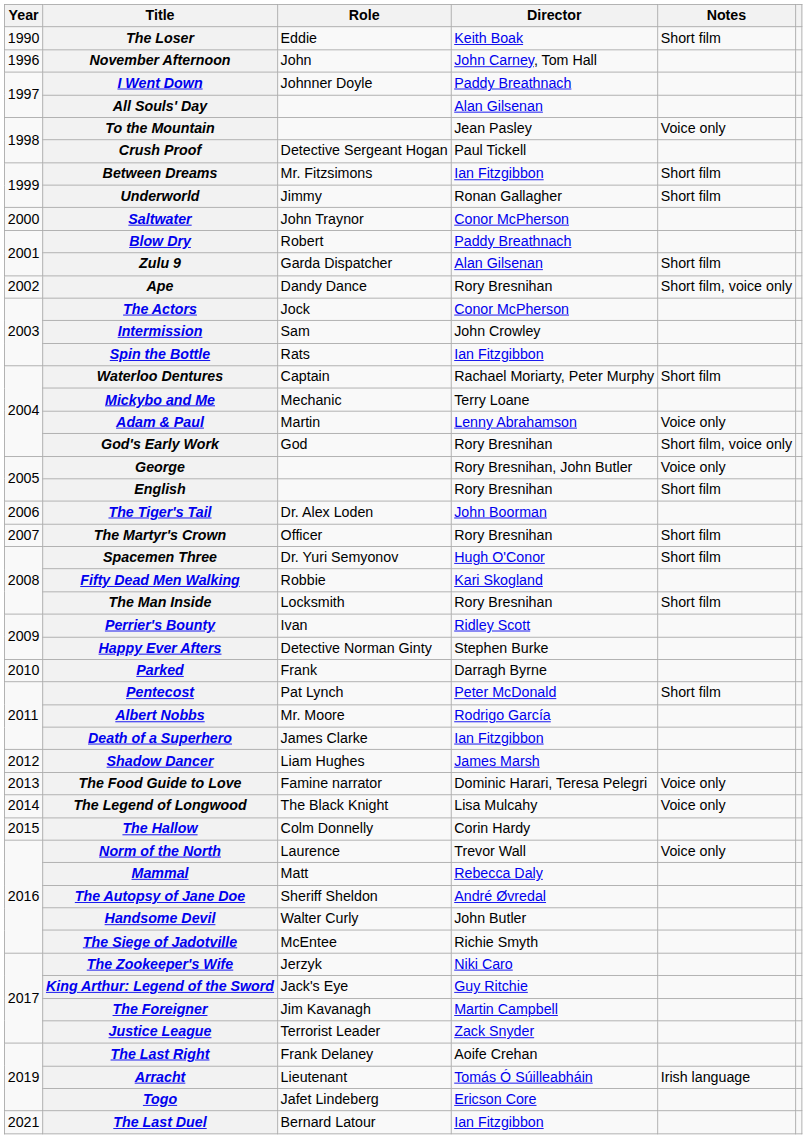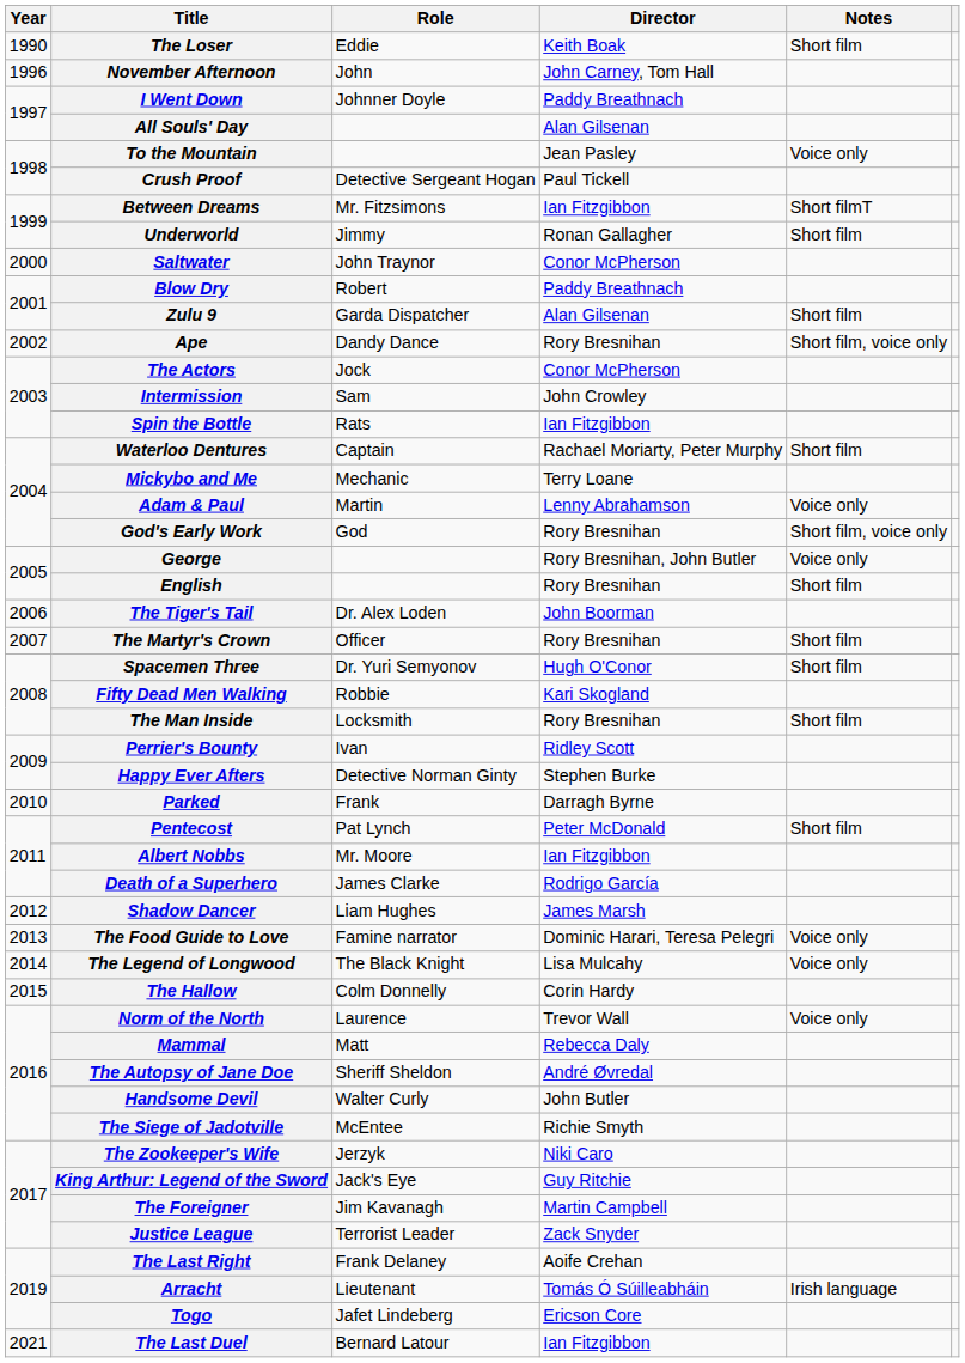 <table class="wikitable plainrowheaders sortable">
 <tr>
 <th scope="col">Year</th>
 <th scope="col">Title</th>
 <th scope="col">Role</th>
 <th scope="col">Director</th>
 <th scope="col" class="unsortable">Notes</th>
 <th scope="col" class="unsortable"></th>
 </tr>
 <tr>
 <td>1990</td>
 <th scope=row><em>The Loser</em></th>
 <td>Eddie</td>
 <td><a href='#'>Keith Boak</a></td>
 <td>Short film</td>
 <td style="text-align:center;"></td>
 </tr>
 <tr>
 <td>1996</td>
 <th scope=row><em>November Afternoon</em></th>
 <td>John</td>
 <td><a href='#'>John Carney</a>, Tom Hall</td>
 <td></td>
 <td style="text-align:center;"></td>
 </tr>
 <tr>
 <td rowspan=2>1997</td>
 <th scope=row><em><a href='#'>I Went Down</a></em></th>
 <td>Johnner Doyle</td>
 <td><a href='#'>Paddy Breathnach</a></td>
 <td></td>
 <td style="text-align:center;"></td>
 </tr>
 <tr>
 <th scope=row><em>All Souls' Day</em></th>
 <td></td>
 <td><a href='#'>Alan Gilsenan</a></td>
 <td></td>
 <td style="text-align:center;"></td>
 </tr>
 <tr>
 <td rowspan=2>1998</td>
 <th scope=row><em>To the Mountain</em></th>
 <td></td>
 <td>Jean Pasley</td>
 <td>Voice only</td>
 <td style="text-align:center;"></td>
 </tr>
 <tr>
 <th scope=row><em>Crush Proof</em></th>
 <td>Detective Sergeant Hogan</td>
 <td>Paul Tickell</td>
 <td></td>
 <td style="text-align:center;"></td>
 </tr>
 <tr>
 <td rowspan=2>1999</td>
 <th scope=row><em>Between Dreams</em></th>
 <td>Mr. Fitzsimons</td>
 <td><a href='#'>Ian Fitzgibbon</a></td>
-<td>Short film</td>
+<td>Short filmT</td>
 <td style="text-align:center;"></td>
 </tr>
 <tr>
 <th scope=row><em>Underworld</em></th>
 <td>Jimmy</td>
 <td>Ronan Gallagher</td>
 <td>Short film</td>
 <td style="text-align:center;"></td>
 </tr>
 <tr>
 <td>2000</td>
 <th scope=row><em><a href='#'>Saltwater</a></em></th>
 <td>John Traynor</td>
 <td><a href='#'>Conor McPherson</a></td>
 <td></td>
 <td style="text-align:center;"></td>
 </tr>
 <tr>
 <td rowspan=2>2001</td>
 <th scope=row><em><a href='#'>Blow Dry</a></em></th>
 <td>Robert</td>
 <td><a href='#'>Paddy Breathnach</a></td>
 <td></td>
 <td style="text-align:center;"></td>
 </tr>
 <tr>
 <th scope=row><em>Zulu 9</em></th>
 <td>Garda Dispatcher</td>
 <td><a href='#'>Alan Gilsenan</a></td>
 <td>Short film</td>
 <td style="text-align:center;"></td>
 </tr>
 <tr>
 <td>2002</td>
 <th scope=row><em>Ape</em></th>
 <td>Dandy Dance</td>
 <td>Rory Bresnihan</td>
 <td>Short film, voice only</td>
 <td style="text-align:center;"></td>
 </tr>
 <tr>
 <td rowspan=3>2003</td>
 <th scope=row><em><a href='#'>The Actors</a></em></th>
 <td>Jock</td>
 <td><a href='#'>Conor McPherson</a></td>
 <td></td>
 <td style="text-align:center;"></td>
 </tr>
 <tr>
 <th scope=row><em><a href='#'>Intermission</a></em></th>
 <td>Sam</td>
 <td>John Crowley</td>
 <td></td>
 <td style="text-align:center;"></td>
 </tr>
 <tr>
 <th scope=row><em><a href='#'>Spin the Bottle</a></em></th>
 <td>Rats</td>
 <td><a href='#'>Ian Fitzgibbon</a></td>
 <td></td>
 <td style="text-align:center;"></td>
 </tr>
 <tr>
 <td rowspan=4>2004</td>
 <th scope=row><em>Waterloo Dentures</em></th>
 <td>Captain</td>
 <td>Rachael Moriarty, Peter Murphy</td>
 <td>Short film</td>
 <td style="text-align:center;"></td>
 </tr>
 <tr>
 <th scope=row><em><a href='#'>Mickybo and Me</a></em></th>
 <td>Mechanic</td>
 <td>Terry Loane</td>
 <td></td>
 <td style="text-align:center;"></td>
 </tr>
 <tr>
 <th scope=row><em><a href='#'>Adam & Paul</a></em></th>
 <td>Martin</td>
 <td><a href='#'>Lenny Abrahamson</a></td>
 <td>Voice only</td>
 <td style="text-align:center;"></td>
 </tr>
 <tr>
 <th scope=row><em>God's Early Work</em></th>
 <td>God</td>
 <td>Rory Bresnihan</td>
 <td>Short film, voice only</td>
 <td style="text-align:center;"></td>
 </tr>
 <tr>
 <td rowspan=2>2005</td>
 <th scope=row><em>George</em></th>
 <td></td>
 <td>Rory Bresnihan, John Butler</td>
 <td>Voice only</td>
 <td style="text-align:center;"></td>
 </tr>
 <tr>
 <th scope=row><em>English</em></th>
 <td></td>
 <td>Rory Bresnihan</td>
 <td>Short film</td>
 <td style="text-align:center;"></td>
 </tr>
 <tr>
 <td>2006</td>
 <th scope=row><em><a href='#'>The Tiger's Tail</a></em></th>
 <td>Dr. Alex Loden</td>
 <td><a href='#'>John Boorman</a></td>
 <td></td>
 <td style="text-align:center;"></td>
 </tr>
 <tr>
 <td>2007</td>
 <th scope=row><em>The Martyr's Crown</em></th>
 <td>Officer</td>
 <td>Rory Bresnihan</td>
 <td>Short film</td>
 <td style="text-align:center;"></td>
 </tr>
 <tr>
 <td rowspan=3>2008</td>
 <th scope=row><em>Spacemen Three</em></th>
 <td>Dr. Yuri Semyonov</td>
 <td><a href='#'>Hugh O'Conor</a></td>
 <td>Short film</td>
 <td style="text-align:center;"></td>
 </tr>
 <tr>
 <th scope=row><em><a href='#'>Fifty Dead Men Walking</a></em></th>
 <td>Robbie</td>
 <td><a href='#'>Kari Skogland</a></td>
 <td></td>
 <td style="text-align:center;"></td>
 </tr>
 <tr>
 <th scope=row><em>The Man Inside</em></th>
 <td>Locksmith</td>
 <td>Rory Bresnihan</td>
 <td>Short film</td>
 <td style="text-align:center;"></td>
 </tr>
 <tr>
 <td rowspan=2>2009</td>
 <th scope=row><em><a href='#'>Perrier's Bounty</a></em></th>
 <td>Ivan</td>
 <td><a href='#'>Ridley Scott</a></td>
 <td></td>
 <td style="text-align:center;"></td>
 </tr>
 <tr>
 <th scope=row><em><a href='#'>Happy Ever Afters</a></em></th>
 <td>Detective Norman Ginty</td>
 <td>Stephen Burke</td>
 <td></td>
 <td style="text-align:center;"></td>
 </tr>
 <tr>
 <td>2010</td>
 <th scope=row><em><a href='#'>Parked</a></em></th>
 <td>Frank</td>
 <td>Darragh Byrne</td>
 <td></td>
 <td style="text-align:center;"></td>
 </tr>
 <tr>
 <td rowspan=3>2011</td>
 <th scope=row><em><a href='#'>Pentecost</a></em></th>
 <td>Pat Lynch</td>
 <td><a href='#'>Peter McDonald</a></td>
 <td>Short film</td>
 <td style="text-align:center;"></td>
 </tr>
 <tr>
 <th scope=row><em><a href='#'>Albert Nobbs</a></em></th>
 <td>Mr. Moore</td>
-<td><a href='#'>Rodrigo García</a></td>
+<td><a href='#'>Ian Fitzgibbon</a></td>
 <td></td>
 <td style="text-align:center;"></td>
 </tr>
 <tr>
 <th scope=row><em><a href='#'>Death of a Superhero</a></em></th>
 <td>James Clarke</td>
-<td><a href='#'>Ian Fitzgibbon</a></td>
+<td><a href='#'>Rodrigo García</a></td>
 <td></td>
 <td style="text-align:center;"></td>
 </tr>
 <tr>
 <td>2012</td>
 <th scope=row><em><a href='#'>Shadow Dancer</a></em></th>
 <td>Liam Hughes</td>
 <td><a href='#'>James Marsh</a></td>
 <td></td>
 <td style="text-align:center;"></td>
 </tr>
 <tr>
 <td>2013</td>
 <th scope=row><em>The Food Guide to Love</em></th>
 <td>Famine narrator</td>
 <td>Dominic Harari, Teresa Pelegri</td>
 <td>Voice only</td>
 <td style="text-align:center;"></td>
 </tr>
 <tr>
 <td>2014</td>
 <th scope=row><em>The Legend of Longwood</em></th>
 <td>The Black Knight</td>
 <td>Lisa Mulcahy</td>
 <td>Voice only</td>
 <td style="text-align:center;"></td>
 </tr>
 <tr>
 <td>2015</td>
 <th scope=row><em><a href='#'>The Hallow</a></em></th>
 <td>Colm Donnelly</td>
 <td>Corin Hardy</td>
 <td></td>
 <td style="text-align:center;"></td>
 </tr>
 <tr>
 <td rowspan=5>2016</td>
 <th scope=row><em><a href='#'>Norm of the North</a></em></th>
 <td>Laurence</td>
 <td>Trevor Wall</td>
 <td>Voice only</td>
 <td style="text-align:center;"></td>
 </tr>
 <tr>
 <th scope=row><em><a href='#'>Mammal</a></em></th>
 <td>Matt</td>
 <td><a href='#'>Rebecca Daly</a></td>
 <td></td>
 <td style="text-align:center;"></td>
 </tr>
 <tr>
 <th scope=row><em><a href='#'>The Autopsy of Jane Doe</a></em></th>
 <td>Sheriff Sheldon</td>
 <td><a href='#'>André Øvredal</a></td>
 <td></td>
 <td style="text-align:center;"></td>
 </tr>
 <tr>
 <th scope=row><em><a href='#'>Handsome Devil</a></em></th>
 <td>Walter Curly</td>
 <td>John Butler</td>
 <td></td>
 <td style="text-align:center;"></td>
 </tr>
 <tr>
 <th scope=row><em><a href='#'>The Siege of Jadotville</a></em></th>
 <td>McEntee</td>
 <td>Richie Smyth</td>
 <td></td>
 <td style="text-align:center;"></td>
 </tr>
 <tr>
 <td rowspan=4>2017</td>
 <th scope=row><em><a href='#'>The Zookeeper's Wife</a></em></th>
 <td>Jerzyk</td>
 <td><a href='#'>Niki Caro</a></td>
 <td></td>
 <td style="text-align:center;"></td>
 </tr>
 <tr>
 <th scope=row><em><a href='#'>King Arthur: Legend of the Sword</a></em></th>
 <td>Jack's Eye</td>
 <td><a href='#'>Guy Ritchie</a></td>
 <td></td>
 <td style="text-align:center;"></td>
 </tr>
 <tr>
 <th scope=row><em><a href='#'>The Foreigner</a></em></th>
 <td>Jim Kavanagh</td>
 <td><a href='#'>Martin Campbell</a></td>
 <td></td>
 <td style="text-align:center;"></td>
 </tr>
 <tr>
 <th scope=row><em><a href='#'>Justice League</a></em></th>
 <td>Terrorist Leader</td>
 <td><a href='#'>Zack Snyder</a></td>
 <td></td>
 <td></td>
 </tr>
 <tr>
 <td rowspan=3>2019</td>
 <th scope=row><em><a href='#'>The Last Right</a></em></th>
 <td>Frank Delaney</td>
 <td>Aoife Crehan</td>
 <td></td>
 </tr>
 <tr>
 <th scope=row><em><a href='#'>Arracht</a></em></th>
 <td>Lieutenant</td>
 <td><a href='#'>Tomás Ó Súilleabháin</a></td>
 <td>Irish language</td>
 <td></td>
 </tr>
 <tr>
 <th scope=row><em><a href='#'>Togo</a></em></th>
 <td>Jafet Lindeberg</td>
 <td><a href='#'>Ericson Core</a></td>
 <td></td>
 <td></td>
 </tr>
 <tr>
 <td>2021</td>
 <th scope=row><em><a href='#'>The Last Duel</a></em></th>
 <td>Bernard Latour</td>
 <td><a href='#'>Ian Fitzgibbon</a></td>
 <td></td>
 <td></td>
 </tr>
 </table>
